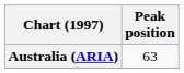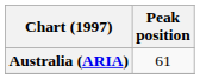 <table class="wikitable sortable plainrowheaders" style="text-align:center">
 <tr>
 <th scope="col">Chart (1997)</th>
 <th scope="col">Peak<br>position</th>
 </tr>
 <tr>
 <th scope="row">Australia (<a href='#'>ARIA</a>)</th>
-<td>63</td>
+<td>61</td>
 </tr>
 <tr>
 </tr>
 <tr>
 </tr>
 <tr>
 </tr>
 <tr>
 </tr>
 </table>
